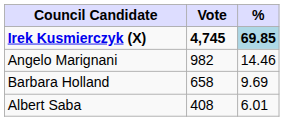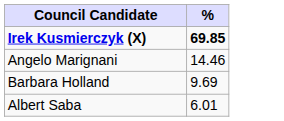 <table class="wikitable sortable">
 <tr>
 <th style="background:#ddf; width:200px;">Council Candidate</th>
-<th style="background:#ddf; width:50px;">Vote</th>
 <th style="background:#ddf; width:30px;">%</th>
 </tr>
 <tr>
 <td><strong><a href='#'>Irek Kusmierczyk</a> (X)</strong></td>
-<td><strong>4,745</strong></td>
-<td style="background: lightblue;"><strong>69.85</strong></td>
+<td><strong>69.85</strong></td>
 </tr>
 <tr>
 <td>Angelo Marignani</td>
-<td>982</td>
 <td>14.46</td>
 </tr>
 <tr>
 <td>Barbara Holland</td>
-<td>658</td>
 <td>9.69</td>
 </tr>
 <tr>
 <td>Albert Saba</td>
-<td>408</td>
 <td>6.01</td>
 </tr>
 </table>
